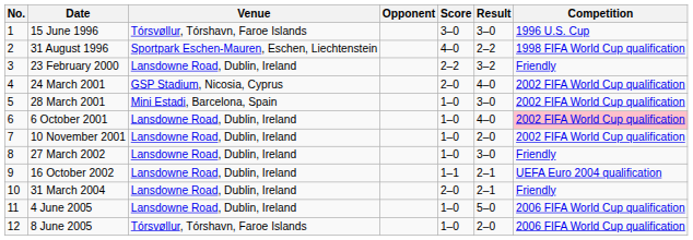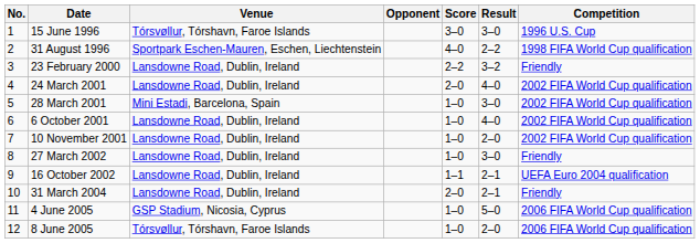 <table class="wikitable sortable">
 <tr>
 <th>No.</th>
 <th>Date</th>
 <th>Venue</th>
 <th>Opponent</th>
 <th>Score</th>
 <th>Result</th>
 <th>Competition</th>
 </tr>
 <tr>
 <td>1</td>
 <td>15 June 1996</td>
 <td><a href='#'>Tórsvøllur</a>, Tórshavn, Faroe Islands</td>
 <td></td>
 <td>3–0</td>
 <td>3–0</td>
 <td><a href='#'>1996 U.S. Cup</a></td>
 </tr>
 <tr>
 <td>2</td>
 <td>31 August 1996</td>
 <td><a href='#'>Sportpark Eschen-Mauren</a>, Eschen, Liechtenstein</td>
 <td></td>
 <td>4–0</td>
 <td>2–2</td>
 <td><a href='#'>1998 FIFA World Cup qualification</a></td>
 </tr>
 <tr>
 <td>3</td>
 <td>23 February 2000</td>
 <td><a href='#'>Lansdowne Road</a>, Dublin, Ireland</td>
 <td></td>
 <td>2–2</td>
 <td>3–2</td>
 <td><a href='#'>Friendly</a></td>
 </tr>
 <tr>
 <td>4</td>
 <td>24 March 2001</td>
-<td><a href='#'>GSP Stadium</a>, Nicosia, Cyprus</td>
+<td><a href='#'>Lansdowne Road</a>, Dublin, Ireland</td>
 <td></td>
 <td>2–0</td>
 <td>4–0</td>
 <td><a href='#'>2002 FIFA World Cup qualification</a></td>
 </tr>
 <tr>
 <td>5</td>
 <td>28 March 2001</td>
 <td><a href='#'>Mini Estadi</a>, Barcelona, Spain</td>
 <td></td>
 <td>1–0</td>
 <td>3–0</td>
 <td><a href='#'>2002 FIFA World Cup qualification</a></td>
 </tr>
 <tr>
 <td>6</td>
 <td>6 October 2001</td>
 <td><a href='#'>Lansdowne Road</a>, Dublin, Ireland</td>
 <td></td>
 <td>1–0</td>
 <td>4–0</td>
-<td style="background: pink;"><a href='#'>2002 FIFA World Cup qualification</a></td>
+<td><a href='#'>2002 FIFA World Cup qualification</a></td>
 </tr>
 <tr>
 <td>7</td>
 <td>10 November 2001</td>
 <td><a href='#'>Lansdowne Road</a>, Dublin, Ireland</td>
 <td></td>
 <td>1–0</td>
 <td>2–0</td>
 <td><a href='#'>2002 FIFA World Cup qualification</a></td>
 </tr>
 <tr>
 <td>8</td>
 <td>27 March 2002</td>
 <td><a href='#'>Lansdowne Road</a>, Dublin, Ireland</td>
 <td></td>
 <td>1–0</td>
 <td>3–0</td>
 <td><a href='#'>Friendly</a></td>
 </tr>
 <tr>
 <td>9</td>
 <td>16 October 2002</td>
 <td><a href='#'>Lansdowne Road</a>, Dublin, Ireland</td>
 <td></td>
 <td>1–1</td>
 <td>2–1</td>
 <td><a href='#'>UEFA Euro 2004 qualification</a></td>
 </tr>
 <tr>
 <td>10</td>
 <td>31 March 2004</td>
 <td><a href='#'>Lansdowne Road</a>, Dublin, Ireland</td>
 <td></td>
 <td>2–0</td>
 <td>2–1</td>
 <td><a href='#'>Friendly</a></td>
 </tr>
 <tr>
 <td>11</td>
 <td>4 June 2005</td>
-<td><a href='#'>Lansdowne Road</a>, Dublin, Ireland</td>
+<td><a href='#'>GSP Stadium</a>, Nicosia, Cyprus</td>
 <td></td>
 <td>1–0</td>
 <td>5–0</td>
 <td><a href='#'>2006 FIFA World Cup qualification</a></td>
 </tr>
 <tr>
 <td>12</td>
 <td>8 June 2005</td>
 <td><a href='#'>Tórsvøllur</a>, Tórshavn, Faroe Islands</td>
 <td></td>
 <td>1–0</td>
 <td>2–0</td>
 <td><a href='#'>2006 FIFA World Cup qualification</a></td>
 </tr>
 </table>
